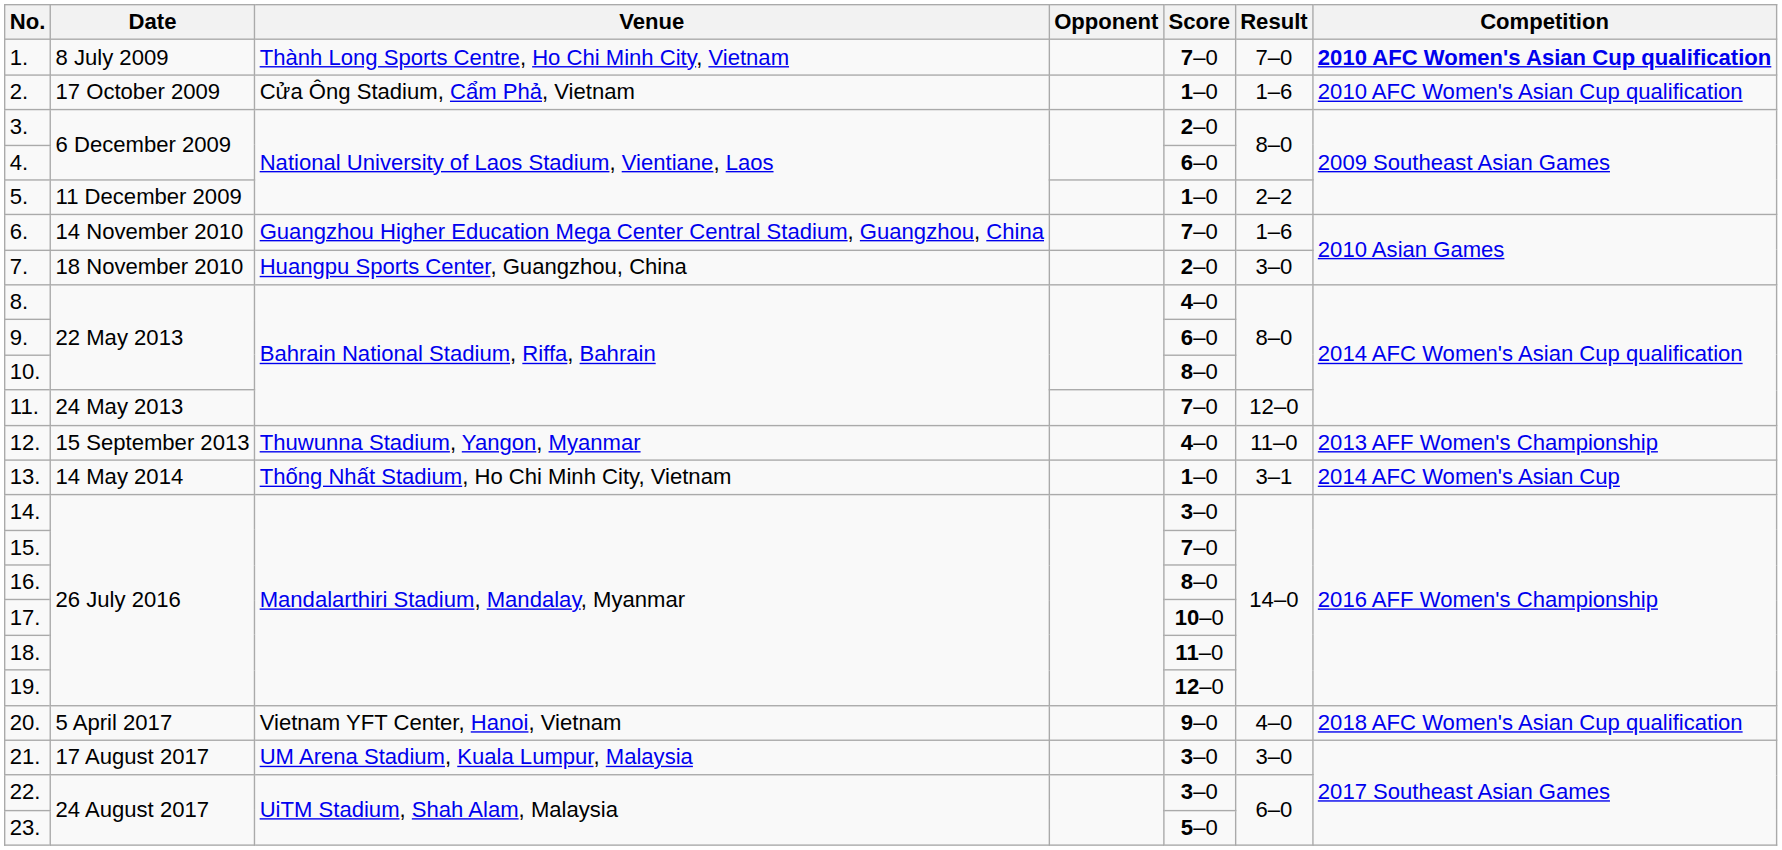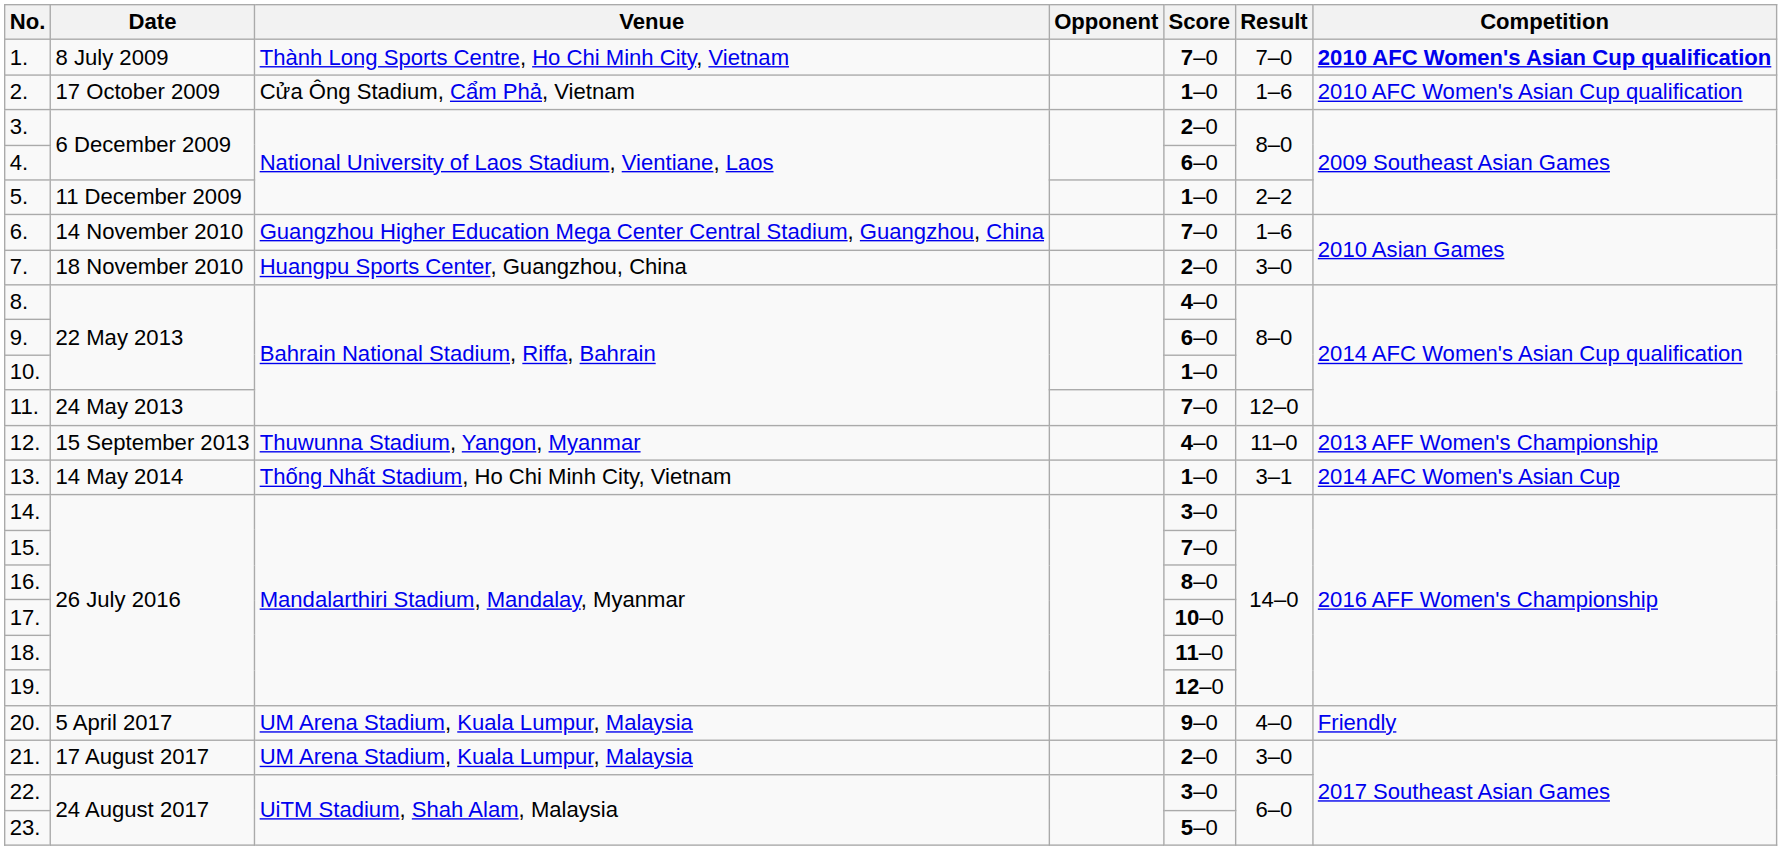 <table class="wikitable">
 <tr>
 <th>No.</th>
 <th>Date</th>
 <th>Venue</th>
 <th>Opponent</th>
 <th>Score</th>
 <th>Result</th>
 <th>Competition</th>
 </tr>
 <tr>
 <td>1.</td>
 <td>8 July 2009</td>
 <td><a href='#'>Thành Long Sports Centre</a>, <a href='#'>Ho Chi Minh City</a>, <a href='#'>Vietnam</a></td>
 <td></td>
 <td align=center><strong>7</strong>–0</td>
 <td align=center>7–0</td>
 <td><strong><a href='#'>2010 AFC Women's Asian Cup qualification</a></strong></td>
 </tr>
 <tr>
 <td>2.</td>
 <td>17 October 2009</td>
 <td>Cửa Ông Stadium, <a href='#'>Cẩm Phả</a>, Vietnam</td>
 <td></td>
 <td align=center><strong>1</strong>–0</td>
 <td align=center>1–6</td>
 <td><a href='#'>2010 AFC Women's Asian Cup qualification</a></td>
 </tr>
 <tr>
 <td>3.</td>
 <td rowspan="2">6 December 2009</td>
 <td rowspan="3"><a href='#'>National University of Laos Stadium</a>, <a href='#'>Vientiane</a>, <a href='#'>Laos</a></td>
 <td rowspan="2"></td>
 <td align=center><strong>2</strong>–0</td>
 <td rowspan="2" align=center>8–0</td>
 <td rowspan="3"><a href='#'>2009 Southeast Asian Games</a></td>
 </tr>
 <tr>
 <td>4.</td>
 <td align=center><strong>6</strong>–0</td>
 </tr>
 <tr>
 <td>5.</td>
 <td>11 December 2009</td>
 <td></td>
 <td align=center><strong>1</strong>–0</td>
 <td align=center>2–2</td>
 </tr>
 <tr>
 <td>6.</td>
 <td>14 November 2010</td>
 <td><a href='#'>Guangzhou Higher Education Mega Center Central Stadium</a>, <a href='#'>Guangzhou</a>, <a href='#'>China</a></td>
 <td></td>
 <td align=center><strong>7</strong>–0</td>
 <td align=center>1–6</td>
 <td rowspan="2"><a href='#'>2010 Asian Games</a></td>
 </tr>
 <tr>
 <td>7.</td>
 <td>18 November 2010</td>
 <td><a href='#'>Huangpu Sports Center</a>, Guangzhou, China</td>
 <td></td>
 <td align=center><strong>2</strong>–0</td>
 <td align=center>3–0</td>
 </tr>
 <tr>
 <td>8.</td>
 <td rowspan="3">22 May 2013</td>
 <td rowspan="4"><a href='#'>Bahrain National Stadium</a>, <a href='#'>Riffa</a>, <a href='#'>Bahrain</a></td>
 <td rowspan="3"></td>
 <td align=center><strong>4</strong>–0</td>
 <td rowspan="3" align=center>8–0</td>
 <td rowspan="4"><a href='#'>2014 AFC Women's Asian Cup qualification</a></td>
 </tr>
 <tr>
 <td>9.</td>
 <td align=center><strong>6</strong>–0</td>
 </tr>
 <tr>
 <td>10.</td>
-<td align=center><strong>8</strong>–0</td>
+<td align=center><strong>1</strong>–0</td>
 </tr>
 <tr>
 <td>11.</td>
 <td>24 May 2013</td>
 <td></td>
 <td align=center><strong>7</strong>–0</td>
 <td align=center>12–0</td>
 </tr>
 <tr>
 <td>12.</td>
 <td>15 September 2013</td>
 <td><a href='#'>Thuwunna Stadium</a>, <a href='#'>Yangon</a>, <a href='#'>Myanmar</a></td>
 <td></td>
 <td align=center><strong>4</strong>–0</td>
 <td align=center>11–0</td>
 <td><a href='#'>2013 AFF Women's Championship</a></td>
 </tr>
 <tr>
 <td>13.</td>
 <td>14 May 2014</td>
 <td><a href='#'>Thống Nhất Stadium</a>, Ho Chi Minh City, Vietnam</td>
 <td></td>
 <td align=center><strong>1</strong>–0</td>
 <td align=center>3–1</td>
 <td><a href='#'>2014 AFC Women's Asian Cup</a></td>
 </tr>
 <tr>
 <td>14.</td>
 <td rowspan=6>26 July 2016</td>
 <td rowspan=6><a href='#'>Mandalarthiri Stadium</a>, <a href='#'>Mandalay</a>, Myanmar</td>
 <td rowspan=6></td>
 <td align=center><strong>3</strong>–0</td>
 <td rowspan=6 align=center>14–0</td>
 <td rowspan=6><a href='#'>2016 AFF Women's Championship</a></td>
 </tr>
 <tr>
 <td>15.</td>
 <td align=center><strong>7</strong>–0</td>
 </tr>
 <tr>
 <td>16.</td>
 <td align=center><strong>8</strong>–0</td>
 </tr>
 <tr>
 <td>17.</td>
 <td align=center><strong>10</strong>–0</td>
 </tr>
 <tr>
 <td>18.</td>
 <td align=center><strong>11</strong>–0</td>
 </tr>
 <tr>
 <td>19.</td>
 <td align=center><strong>12</strong>–0</td>
 </tr>
 <tr>
 <td>20.</td>
 <td>5 April 2017</td>
-<td>Vietnam YFT Center, <a href='#'>Hanoi</a>, Vietnam</td>
+<td><a href='#'>UM Arena Stadium</a>, <a href='#'>Kuala Lumpur</a>, <a href='#'>Malaysia</a></td>
 <td></td>
 <td align=center><strong>9</strong>–0</td>
 <td align=center>4–0</td>
-<td><a href='#'>2018 AFC Women's Asian Cup qualification</a></td>
+<td><a href='#'>Friendly</a></td>
 </tr>
 <tr>
 <td>21.</td>
 <td>17 August 2017</td>
 <td><a href='#'>UM Arena Stadium</a>, <a href='#'>Kuala Lumpur</a>, <a href='#'>Malaysia</a></td>
 <td></td>
-<td align=center><strong>3</strong>–0</td>
+<td align=center><strong>2</strong>–0</td>
 <td align=center>3–0</td>
 <td rowspan="3"><a href='#'>2017 Southeast Asian Games</a></td>
 </tr>
 <tr>
 <td>22.</td>
 <td rowspan="2">24 August 2017</td>
 <td rowspan="2"><a href='#'>UiTM Stadium</a>, <a href='#'>Shah Alam</a>, Malaysia</td>
 <td rowspan="2"></td>
 <td align=center><strong>3</strong>–0</td>
 <td rowspan="2" align=center>6–0</td>
 </tr>
 <tr>
 <td>23.</td>
 <td align=center><strong>5</strong>–0</td>
 </tr>
 </table>
